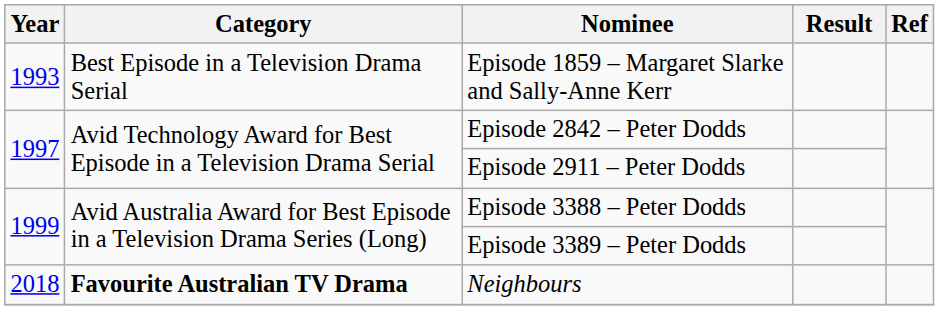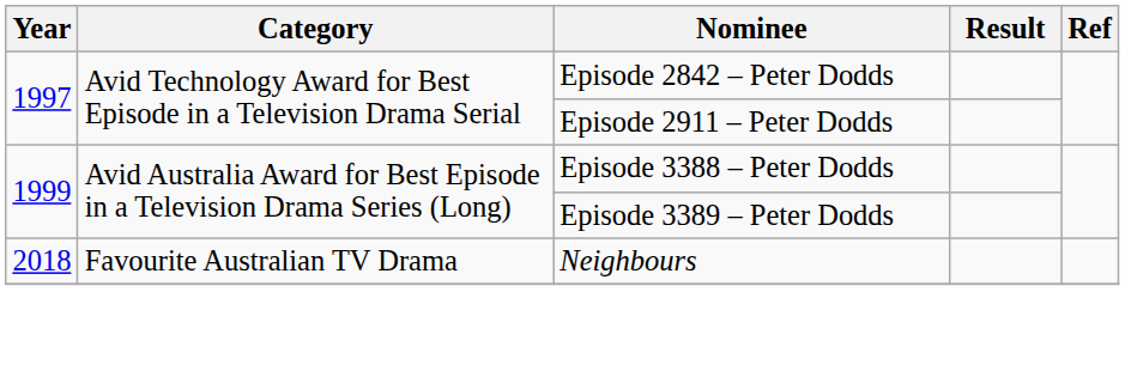 <table class="wikitable">
 <tr>
 <th>Year</th>
 <th width="470">Category</th>
 <th width="375">Nominee</th>
 <th width="65">Result</th>
 <th>Ref</th>
-</tr>
-<tr>
-<td><a href='#'>1993</a></td>
-<td>Best Episode in a Television Drama Serial</td>
-<td>Episode 1859 – Margaret Slarke and Sally-Anne Kerr</td>
-<td></td>
-<td align="center"></td>
 </tr>
 <tr>
 <td rowspan="2"><a href='#'>1997</a></td>
 <td rowspan="2">Avid Technology Award for Best Episode in a Television Drama Serial</td>
 <td>Episode 2842 – Peter Dodds</td>
 <td></td>
 <td align="center" rowspan="2"></td>
 </tr>
 <tr>
 <td>Episode 2911 – Peter Dodds</td>
 <td></td>
 </tr>
 <tr>
 <td rowspan="2"><a href='#'>1999</a></td>
 <td rowspan="2">Avid Australia Award for Best Episode in a Television Drama Series (Long)</td>
 <td>Episode 3388 – Peter Dodds</td>
 <td></td>
 <td align="center" rowspan="2"></td>
 </tr>
 <tr>
 <td>Episode 3389 – Peter Dodds</td>
 <td></td>
 </tr>
 <tr>
 <td><a href='#'>2018</a></td>
-<td><strong>Favourite Australian TV Drama</strong></td>
+<td>Favourite Australian TV Drama</td>
 <td><em>Neighbours</em></td>
 <td></td>
 <td align="center"></td>
 </tr>
 <tr>
 </tr>
 </table>
